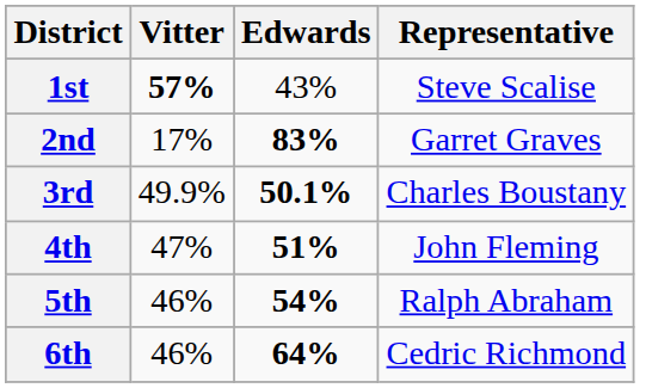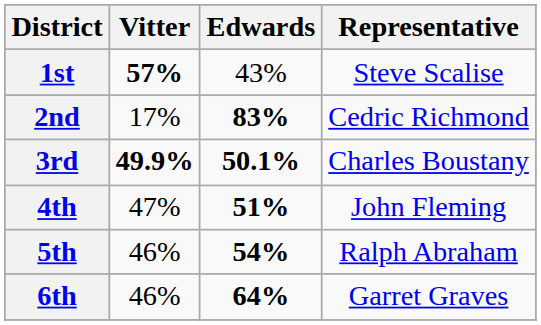 <table class=wikitable>
 <tr>
 <th>District</th>
 <th>Vitter</th>
 <th>Edwards</th>
 <th>Representative</th>
 </tr>
 <tr align=center>
 <th><a href='#'>1st</a></th>
 <td><strong>57%</strong></td>
 <td>43%</td>
 <td><a href='#'>Steve Scalise</a></td>
 </tr>
 <tr align=center>
 <th><a href='#'>2nd</a></th>
 <td>17%</td>
 <td><strong>83%</strong></td>
-<td><a href='#'>Garret Graves</a></td>
+<td><a href='#'>Cedric Richmond</a></td>
 </tr>
 <tr align=center>
 <th><a href='#'>3rd</a></th>
-<td>49.9%</td>
+<td><strong>49.9%</strong></td>
 <td><strong>50.1%</strong></td>
 <td><a href='#'>Charles Boustany</a></td>
 </tr>
 <tr align=center>
 <th><a href='#'>4th</a></th>
 <td>47%</td>
 <td><strong>51%</strong></td>
 <td><a href='#'>John Fleming</a></td>
 </tr>
 <tr align=center>
 <th><a href='#'>5th</a></th>
 <td>46%</td>
 <td><strong>54%</strong></td>
 <td><a href='#'>Ralph Abraham</a></td>
 </tr>
 <tr align=center>
 <th><a href='#'>6th</a></th>
 <td>46%</td>
 <td><strong>64%</strong></td>
-<td><a href='#'>Cedric Richmond</a></td>
+<td><a href='#'>Garret Graves</a></td>
 </tr>
 </table>
